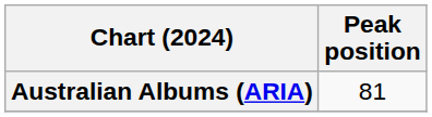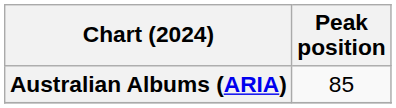 <table class="wikitable sortable plainrowheaders" style="text-align:center">
 <tr>
 <th scope="col">Chart (2024)</th>
 <th scope="col">Peak<br> position</th>
 </tr>
 <tr>
 <th scope="row">Australian Albums (<a href='#'>ARIA</a>)</th>
-<td>81</td>
+<td>85</td>
 </tr>
 <tr>
 </tr>
 <tr>
 </tr>
 <tr>
 </tr>
 <tr>
 </tr>
 <tr>
 </tr>
 <tr>
 </tr>
 </table>
